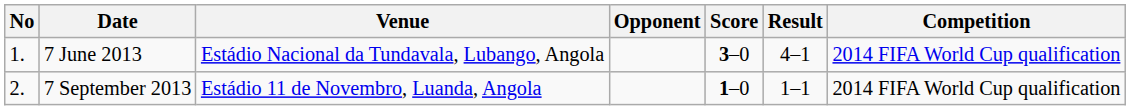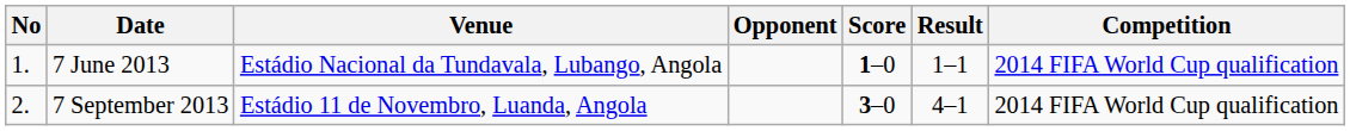 <table class="wikitable" style="font-size:85%;">
 <tr>
 <th>No</th>
 <th>Date</th>
 <th>Venue</th>
 <th>Opponent</th>
 <th>Score</th>
 <th>Result</th>
 <th>Competition</th>
 </tr>
 <tr>
 <td>1.</td>
 <td>7 June 2013</td>
 <td><a href='#'>Estádio Nacional da Tundavala</a>, <a href='#'>Lubango</a>, Angola</td>
 <td></td>
-<td align=center><strong>3</strong>–0</td>
-<td align=center>4–1</td>
+<td align=center><strong>1</strong>–0</td>
+<td align=center>1–1</td>
 <td><a href='#'>2014 FIFA World Cup qualification</a></td>
 </tr>
 <tr>
 <td>2.</td>
 <td>7 September 2013</td>
 <td><a href='#'>Estádio 11 de Novembro</a>, <a href='#'>Luanda</a>, <a href='#'>Angola</a></td>
 <td></td>
-<td align=center><strong>1</strong>–0</td>
-<td align=center>1–1</td>
+<td align=center><strong>3</strong>–0</td>
+<td align=center>4–1</td>
 <td>2014 FIFA World Cup qualification</td>
 </tr>
 </table>
